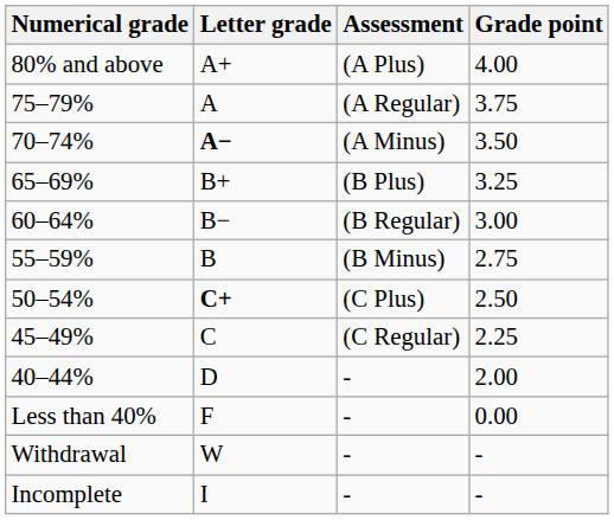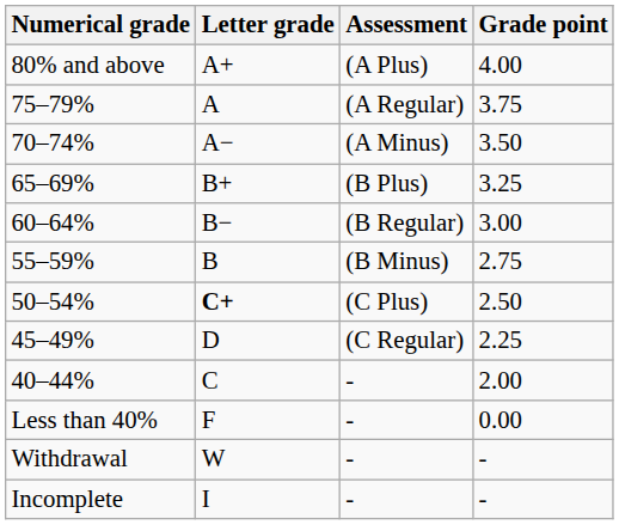 <table class="wikitable">
 <tr>
 <th>Numerical grade</th>
 <th>Letter grade</th>
 <th>Assessment</th>
 <th>Grade point</th>
 </tr>
 <tr>
 <td>80% and above</td>
 <td>A+</td>
 <td>(A Plus)</td>
 <td>4.00</td>
 </tr>
 <tr>
 <td>75–79%</td>
 <td>A</td>
 <td>(A Regular)</td>
 <td>3.75</td>
 </tr>
 <tr>
 <td>70–74%</td>
-<td><strong>A−</strong></td>
+<td>A−</td>
 <td>(A Minus)</td>
 <td>3.50</td>
 </tr>
 <tr>
 <td>65–69%</td>
 <td>B+</td>
 <td>(B Plus)</td>
 <td>3.25</td>
 </tr>
 <tr>
 <td>60–64%</td>
 <td>B−</td>
 <td>(B Regular)</td>
 <td>3.00</td>
 </tr>
 <tr>
 <td>55–59%</td>
 <td>B</td>
 <td>(B Minus)</td>
 <td>2.75</td>
 </tr>
 <tr>
 <td>50–54%</td>
 <td><strong>C+</strong></td>
 <td>(C Plus)</td>
 <td>2.50</td>
 </tr>
 <tr>
 <td>45–49%</td>
-<td>C</td>
+<td>D</td>
 <td>(C Regular)</td>
 <td>2.25</td>
 </tr>
 <tr>
 <td>40–44%</td>
-<td>D</td>
+<td>C</td>
 <td>-</td>
 <td>2.00</td>
 </tr>
 <tr>
 <td>Less than 40%</td>
 <td>F</td>
 <td>-</td>
 <td>0.00</td>
 </tr>
 <tr>
 <td>Withdrawal</td>
 <td>W</td>
 <td>-</td>
 <td>-</td>
 </tr>
 <tr>
 <td>Incomplete</td>
 <td>I</td>
 <td>-</td>
 <td>-</td>
 </tr>
 </table>
